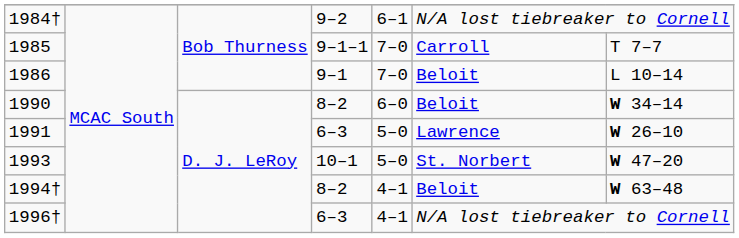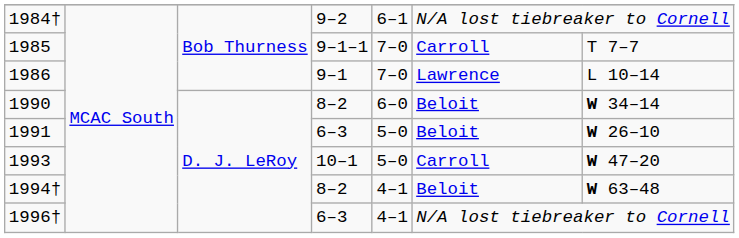 <table class="wikitable">
 <tr>
 </tr>
 <tr>
 <td>1984†</td>
 <td rowspan=8><a href='#'>MCAC South</a></td>
 <td rowspan=3><a href='#'>Bob Thurness</a></td>
 <td>9–2</td>
 <td>6–1</td>
 <td colspan="2"><em>N/A lost tiebreaker to <a href='#'>Cornell</a></em></td>
 </tr>
 <tr>
 <td>1985</td>
 <td>9–1–1</td>
 <td>7–0</td>
 <td><a href='#'>Carroll</a></td>
 <td>T 7–7</td>
 </tr>
 <tr>
 <td>1986</td>
 <td>9–1</td>
 <td>7–0</td>
-<td><a href='#'>Beloit</a></td>
+<td><a href='#'>Lawrence</a></td>
 <td>L 10–14</td>
 </tr>
 <tr>
 <td>1990</td>
 <td rowspan=5><a href='#'>D. J. LeRoy</a></td>
 <td>8–2</td>
 <td>6–0</td>
 <td><a href='#'>Beloit</a></td>
 <td><strong>W</strong> 34–14</td>
 </tr>
 <tr>
 <td>1991</td>
 <td>6–3</td>
 <td>5–0</td>
-<td><a href='#'>Lawrence</a></td>
+<td><a href='#'>Beloit</a></td>
 <td><strong>W</strong> 26–10</td>
 </tr>
 <tr>
 <td>1993</td>
 <td>10–1</td>
 <td>5–0</td>
-<td><a href='#'>St. Norbert</a></td>
+<td><a href='#'>Carroll</a></td>
 <td><strong>W</strong> 47–20</td>
 </tr>
 <tr>
 <td>1994†</td>
 <td>8–2</td>
 <td>4–1</td>
 <td><a href='#'>Beloit</a></td>
 <td><strong>W</strong> 63–48</td>
 </tr>
 <tr>
 <td>1996†</td>
 <td>6–3</td>
 <td>4–1</td>
 <td colspan="2"><em>N/A lost tiebreaker to <a href='#'>Cornell</a></em></td>
 </tr>
 </table>
